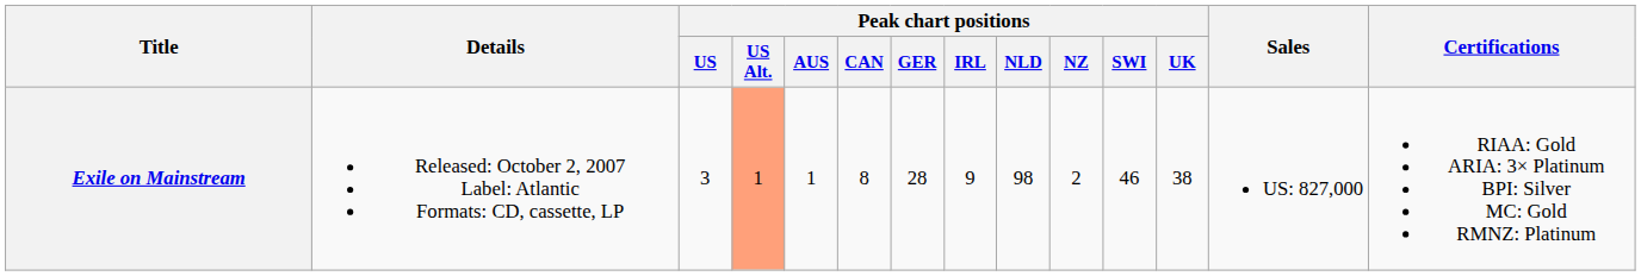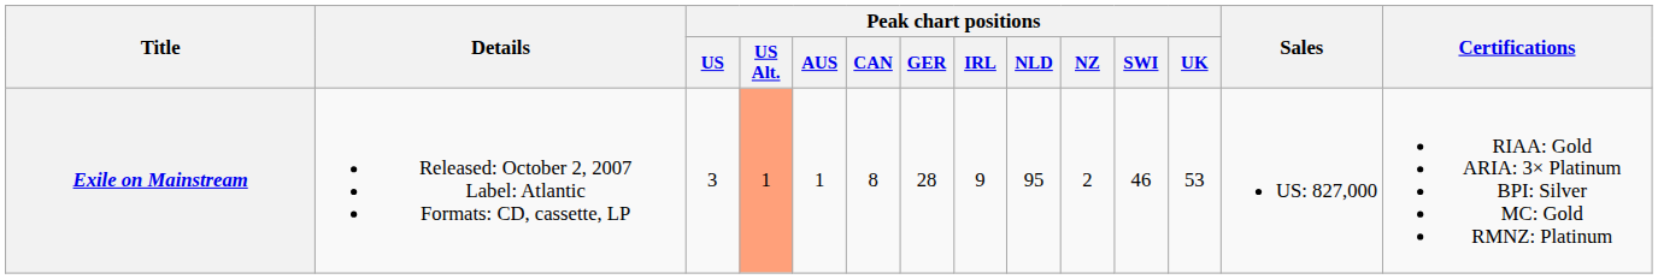 <table class="wikitable plainrowheaders" style="text-align:center;">
 <tr>
 <th scope="col" rowspan="2" style="width:15em;">Title</th>
 <th scope="col" rowspan="2" style="width:18em;">Details</th>
 <th scope="col" colspan="10">Peak chart positions</th>
 <th scope="col" rowspan="2">Sales</th>
 <th scope="col" rowspan="2" style="width:13em;"><a href='#'>Certifications</a></th>
 </tr>
 <tr>
 <th scope="col" style="width:2.5em;font-size:90%;"><a href='#'>US</a><br></th>
 <th scope="col" style="width:2.5em;font-size:90%;"><a href='#'>US<br>Alt.</a><br></th>
 <th scope="col" style="width:2.5em;font-size:90%;"><a href='#'>AUS</a><br></th>
 <th scope="col" style="width:2.5em;font-size:90%;"><a href='#'>CAN</a><br></th>
 <th scope="col" style="width:2.5em;font-size:90%;"><a href='#'>GER</a><br></th>
 <th scope="col" style="width:2.5em;font-size:90%;"><a href='#'>IRL</a><br></th>
 <th scope="col" style="width:2.5em;font-size:90%;"><a href='#'>NLD</a><br></th>
 <th scope="col" style="width:2.5em;font-size:90%;"><a href='#'>NZ</a><br></th>
 <th scope="col" style="width:2.5em;font-size:90%;"><a href='#'>SWI</a><br></th>
 <th scope="col" style="width:2.5em;font-size:90%;"><a href='#'>UK</a><br></th>
 </tr>
 <tr>
 <th scope="row"><em><a href='#'>Exile on Mainstream</a></em></th>
 <td><br><ul><li>Released: October 2, 2007</li><li>Label: Atlantic</li><li>Formats: CD, cassette, LP</li></ul></td>
 <td>3</td>
 <td style="background: lightsalmon;">1</td>
 <td>1</td>
 <td>8</td>
 <td>28</td>
 <td>9</td>
-<td>98</td>
+<td>95</td>
 <td>2</td>
 <td>46</td>
-<td>38</td>
+<td>53</td>
 <td><br><ul><li>US: 827,000</li></ul></td>
 <td><br><ul><li>RIAA: Gold</li><li>ARIA: 3× Platinum</li><li>BPI: Silver</li><li>MC: Gold</li><li>RMNZ: Platinum</li></ul></td>
 </tr>
 </table>
